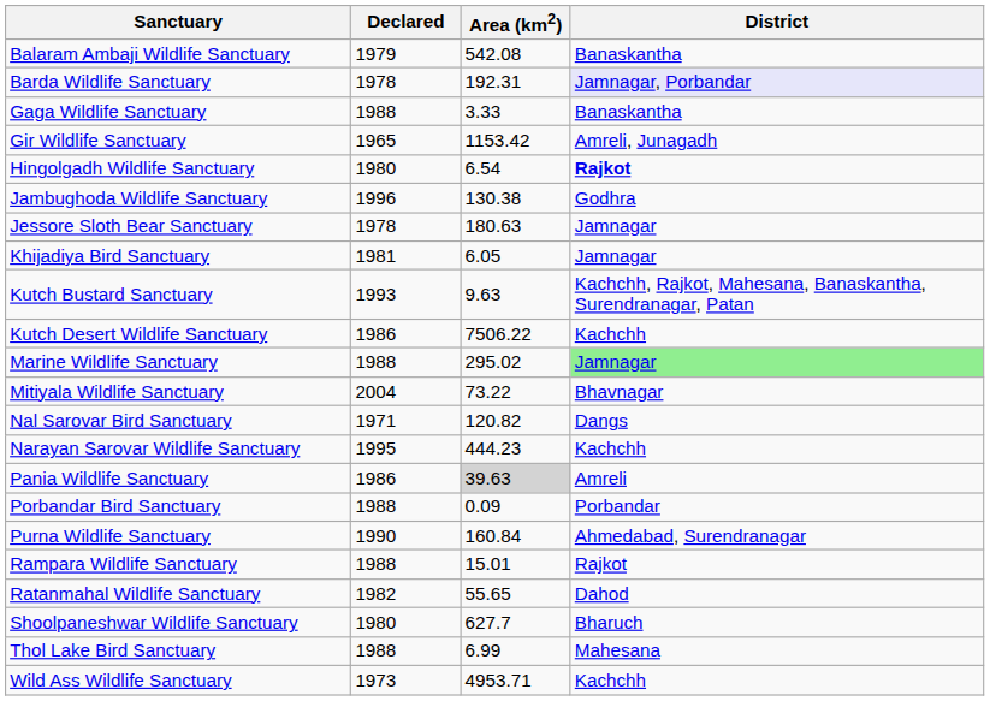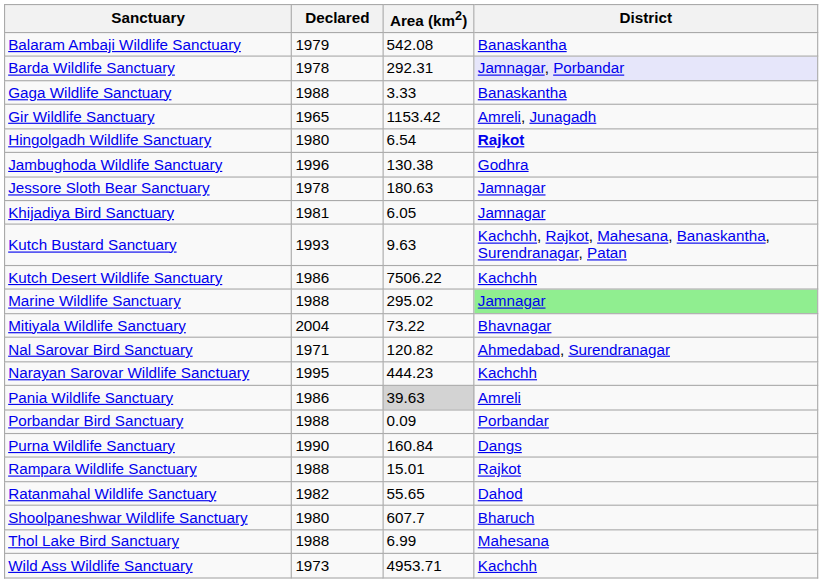 <table class="wikitable sortable defaultcenter col1left col4left" style="font-size: 85%">
 <tr>
 <th scope="col" style="width: 250px;">Sanctuary</th>
 <th scope="col" style="width: 75px;">Declared</th>
 <th scope="col" style="width: 75px;">Area (km<sup>2</sup>)</th>
 <th scope="col" style="width: 300px;">District</th>
 </tr>
 <tr>
 <td><a href='#'>Balaram Ambaji Wildlife Sanctuary</a></td>
 <td>1979</td>
 <td>542.08</td>
 <td><a href='#'>Banaskantha</a></td>
 </tr>
 <tr>
 <td><a href='#'>Barda Wildlife Sanctuary</a></td>
 <td>1978</td>
-<td>192.31</td>
+<td>292.31</td>
 <td style="background: lavender;"><a href='#'>Jamnagar</a>, <a href='#'>Porbandar</a></td>
 </tr>
 <tr>
 <td><a href='#'>Gaga Wildlife Sanctuary</a></td>
 <td>1988</td>
 <td>3.33</td>
 <td><a href='#'>Banaskantha</a></td>
 </tr>
 <tr>
 <td><a href='#'>Gir Wildlife Sanctuary</a></td>
 <td>1965</td>
 <td>1153.42</td>
 <td><a href='#'>Amreli</a>, <a href='#'>Junagadh</a></td>
 </tr>
 <tr>
 <td><a href='#'>Hingolgadh Wildlife Sanctuary</a></td>
 <td>1980</td>
 <td>6.54</td>
 <td><strong><a href='#'>Rajkot</a></strong></td>
 </tr>
 <tr>
 <td><a href='#'>Jambughoda Wildlife Sanctuary</a></td>
 <td>1996</td>
 <td>130.38</td>
 <td><a href='#'>Godhra</a></td>
 </tr>
 <tr>
 <td><a href='#'>Jessore Sloth Bear Sanctuary</a></td>
 <td>1978</td>
 <td>180.63</td>
 <td><a href='#'>Jamnagar</a></td>
 </tr>
 <tr>
 <td><a href='#'>Khijadiya Bird Sanctuary</a></td>
 <td>1981</td>
 <td>6.05</td>
 <td><a href='#'>Jamnagar</a></td>
 </tr>
 <tr>
 <td><a href='#'>Kutch Bustard Sanctuary</a></td>
 <td>1993</td>
 <td>9.63</td>
 <td><a href='#'>Kachchh</a>, <a href='#'>Rajkot</a>, <a href='#'>Mahesana</a>, <a href='#'>Banaskantha</a>, <a href='#'>Surendranagar</a>, <a href='#'>Patan</a></td>
 </tr>
 <tr>
 <td><a href='#'>Kutch Desert Wildlife Sanctuary</a></td>
 <td>1986</td>
 <td>7506.22</td>
 <td><a href='#'>Kachchh</a></td>
 </tr>
 <tr>
 <td><a href='#'>Marine Wildlife Sanctuary</a></td>
 <td>1988</td>
 <td>295.02</td>
 <td style="background: lightgreen;"><a href='#'>Jamnagar</a></td>
 </tr>
 <tr>
 <td><a href='#'>Mitiyala Wildlife Sanctuary</a></td>
 <td>2004</td>
 <td>73.22</td>
 <td><a href='#'>Bhavnagar</a></td>
 </tr>
 <tr>
 <td><a href='#'>Nal Sarovar Bird Sanctuary</a></td>
 <td>1971</td>
 <td>120.82</td>
-<td><a href='#'>Dangs</a></td>
+<td><a href='#'>Ahmedabad</a>, <a href='#'>Surendranagar</a></td>
 </tr>
 <tr>
 <td><a href='#'>Narayan Sarovar Wildlife Sanctuary</a></td>
 <td>1995</td>
 <td>444.23</td>
 <td><a href='#'>Kachchh</a></td>
 </tr>
 <tr>
 <td><a href='#'>Pania Wildlife Sanctuary</a></td>
 <td>1986</td>
 <td style="background: lightgrey;">39.63</td>
 <td><a href='#'>Amreli</a></td>
 </tr>
 <tr>
 <td><a href='#'>Porbandar Bird Sanctuary</a></td>
 <td>1988</td>
 <td>0.09</td>
 <td><a href='#'>Porbandar</a></td>
 </tr>
 <tr>
 <td><a href='#'>Purna Wildlife Sanctuary</a></td>
 <td>1990</td>
 <td>160.84</td>
-<td><a href='#'>Ahmedabad</a>, <a href='#'>Surendranagar</a></td>
+<td><a href='#'>Dangs</a></td>
 </tr>
 <tr>
 <td><a href='#'>Rampara Wildlife Sanctuary</a></td>
 <td>1988</td>
 <td>15.01</td>
 <td><a href='#'>Rajkot</a></td>
 </tr>
 <tr>
 <td><a href='#'>Ratanmahal Wildlife Sanctuary</a></td>
 <td>1982</td>
 <td>55.65</td>
 <td><a href='#'>Dahod</a></td>
 </tr>
 <tr>
 <td><a href='#'>Shoolpaneshwar Wildlife Sanctuary</a></td>
 <td>1980</td>
-<td>627.7</td>
+<td>607.7</td>
 <td><a href='#'>Bharuch</a></td>
 </tr>
 <tr>
 <td><a href='#'>Thol Lake Bird Sanctuary</a></td>
 <td>1988</td>
 <td>6.99</td>
 <td><a href='#'>Mahesana</a></td>
 </tr>
 <tr>
 <td><a href='#'>Wild Ass Wildlife Sanctuary</a></td>
 <td>1973</td>
 <td>4953.71</td>
 <td><a href='#'>Kachchh</a></td>
 </tr>
 </table>
